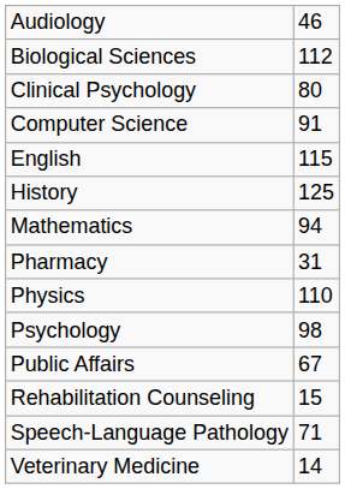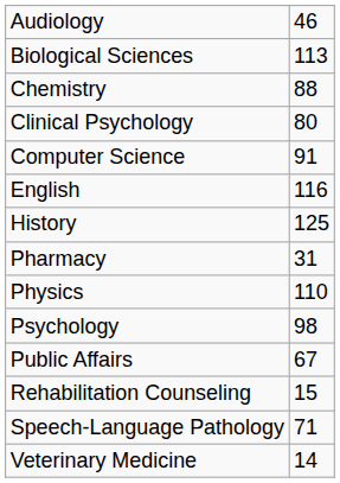 <table class="wikitable floatright" style="max-width: 22em;">
 <tr>
 <td>Audiology</td>
 <td>46</td>
 </tr>
 <tr>
 <td>Biological Sciences</td>
-<td>112</td>
+<td>113</td>
+</tr>
+<tr>
+<td>Chemistry</td>
+<td>88</td>
 </tr>
 <tr>
 <td>Clinical Psychology</td>
 <td>80</td>
 </tr>
 <tr>
 <td>Computer Science</td>
 <td>91</td>
 </tr>
 <tr>
 <td>English</td>
-<td>115</td>
+<td>116</td>
 </tr>
 <tr>
 <td>History</td>
 <td>125</td>
-</tr>
-<tr>
-<td>Mathematics</td>
-<td>94</td>
 </tr>
 <tr>
 <td>Pharmacy</td>
 <td>31</td>
 </tr>
 <tr>
 <td>Physics</td>
 <td>110</td>
 </tr>
 <tr>
 <td>Psychology</td>
 <td>98</td>
 </tr>
 <tr>
 <td>Public Affairs</td>
 <td>67</td>
 </tr>
 <tr>
 <td>Rehabilitation Counseling</td>
 <td>15</td>
 </tr>
 <tr>
 <td>Speech-Language Pathology</td>
 <td>71</td>
 </tr>
 <tr>
 <td>Veterinary Medicine</td>
 <td>14</td>
 </tr>
 </table>
